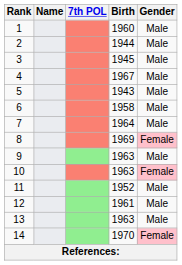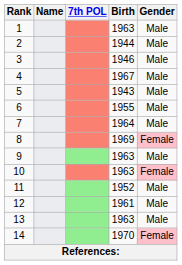 <table class="wikitable sortable" style=text-align:center>
 <tr>
 <th>Rank</th>
 <th>Name</th>
 <th unsortable><a href='#'>7th POL</a></th>
 <th>Birth</th>
 <th>Gender</th>
 </tr>
 <tr>
 <td>1</td>
 <td bgcolor = #EAECF0></td>
 <td bgcolor = Salmon></td>
-<td>1960</td>
+<td>1963</td>
 <td>Male</td>
 </tr>
 <tr>
 <td>2</td>
 <td bgcolor = #EAECF0></td>
 <td bgcolor = Salmon></td>
 <td>1944</td>
 <td>Male</td>
 </tr>
 <tr>
 <td>3</td>
 <td bgcolor = #EAECF0></td>
 <td bgcolor = Salmon></td>
-<td>1945</td>
+<td>1946</td>
 <td>Male</td>
 </tr>
 <tr>
 <td>4</td>
 <td bgcolor = #EAECF0></td>
 <td bgcolor = Salmon></td>
 <td>1967</td>
 <td>Male</td>
 </tr>
 <tr>
 <td>5</td>
 <td bgcolor = #EAECF0></td>
 <td bgcolor = Salmon></td>
 <td>1943</td>
 <td>Male</td>
 </tr>
 <tr>
 <td>6</td>
 <td bgcolor = #EAECF0></td>
 <td bgcolor = Salmon></td>
-<td>1958</td>
+<td>1955</td>
 <td>Male</td>
 </tr>
 <tr>
 <td>7</td>
 <td bgcolor = #EAECF0></td>
 <td bgcolor = Salmon></td>
 <td>1964</td>
 <td>Male</td>
 </tr>
 <tr>
 <td>8</td>
 <td bgcolor = #EAECF0></td>
 <td bgcolor = Salmon></td>
 <td>1969</td>
 <td bgcolor = Pink>Female</td>
 </tr>
 <tr>
 <td>9</td>
 <td bgcolor = #EAECF0></td>
 <td bgcolor = LightGreen></td>
 <td>1963</td>
 <td>Male</td>
 </tr>
 <tr>
 <td>10</td>
 <td bgcolor = #EAECF0></td>
 <td bgcolor = Salmon></td>
 <td>1963</td>
 <td bgcolor = Pink>Female</td>
 </tr>
 <tr>
 <td>11</td>
 <td bgcolor = #EAECF0></td>
 <td bgcolor = LightGreen></td>
 <td>1952</td>
 <td>Male</td>
 </tr>
 <tr>
 <td>12</td>
 <td bgcolor = #EAECF0></td>
 <td bgcolor = LightGreen></td>
 <td>1961</td>
 <td>Male</td>
 </tr>
 <tr>
 <td>13</td>
 <td bgcolor = #EAECF0></td>
 <td bgcolor = LightGreen></td>
 <td>1963</td>
 <td>Male</td>
 </tr>
 <tr>
 <td>14</td>
 <td bgcolor = #EAECF0></td>
 <td bgcolor = LightGreen></td>
 <td>1970</td>
 <td bgcolor = Pink>Female</td>
 </tr>
 <tr class=sortbottom>
 <th colspan = "7" align = left><strong>References:</strong><br></th>
 </tr>
 </table>
